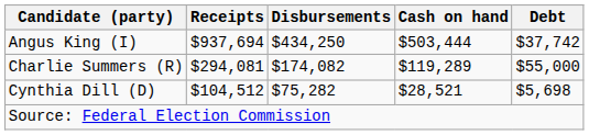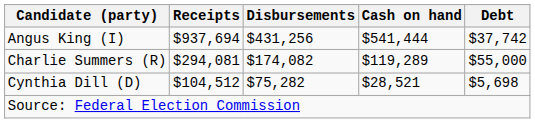 <table class="wikitable sortable">
 <tr>
 <th>Candidate (party)</th>
 <th>Receipts</th>
 <th>Disbursements</th>
 <th>Cash on hand</th>
 <th>Debt</th>
 </tr>
 <tr>
 <td>Angus King (I)</td>
 <td>$937,694</td>
-<td>$434,250</td>
-<td>$503,444</td>
+<td>$431,256</td>
+<td>$541,444</td>
 <td>$37,742</td>
 </tr>
 <tr>
 <td>Charlie Summers (R)</td>
 <td>$294,081</td>
 <td>$174,082</td>
 <td>$119,289</td>
 <td>$55,000</td>
 </tr>
 <tr>
 <td>Cynthia Dill (D)</td>
 <td>$104,512</td>
 <td>$75,282</td>
 <td>$28,521</td>
 <td>$5,698</td>
 </tr>
 <tr>
 <td colspan=5>Source: <a href='#'>Federal Election Commission</a></td>
 </tr>
 </table>
